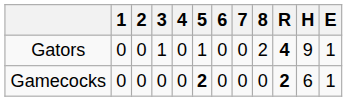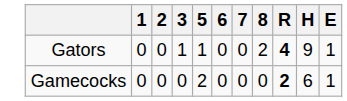 <table align = right border="2" cellpadding="4" cellspacing="0" style="margin: 1em 1em 1em 1em; background: #F9F9F9; border: 1px #aaa solid; border-collapse: collapse;">
 <tr align=center style="background: #F2F2F2;">
 <th></th>
 <th>1</th>
 <th>2</th>
 <th>3</th>
-<th>4</th>
 <th>5</th>
 <th>6</th>
 <th>7</th>
 <th>8</th>
 <th>R</th>
 <th>H</th>
 <th>E</th>
 </tr>
 <tr align=center>
 <td>Gators</td>
 <td>0</td>
 <td>0</td>
 <td>1</td>
-<td>0</td>
 <td>1</td>
 <td>0</td>
 <td>0</td>
 <td>2</td>
 <td><strong>4</strong></td>
 <td>9</td>
 <td>1</td>
 </tr>
 <tr align=center>
 <td>Gamecocks</td>
 <td>0</td>
 <td>0</td>
 <td>0</td>
-<td>0</td>
-<td><strong>2</strong></td>
+<td>2</td>
 <td>0</td>
 <td>0</td>
 <td>0</td>
 <td><strong>2</strong></td>
 <td>6</td>
 <td>1</td>
 </tr>
 </table>
